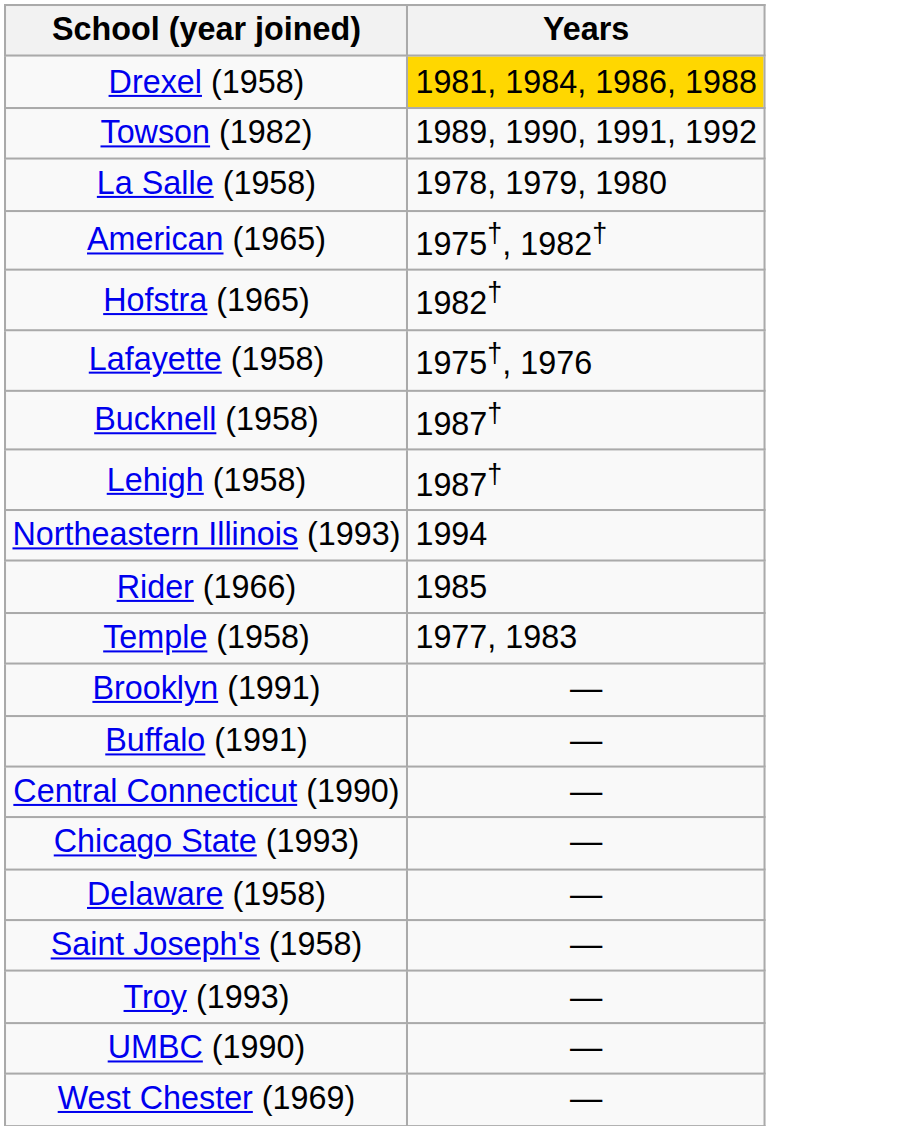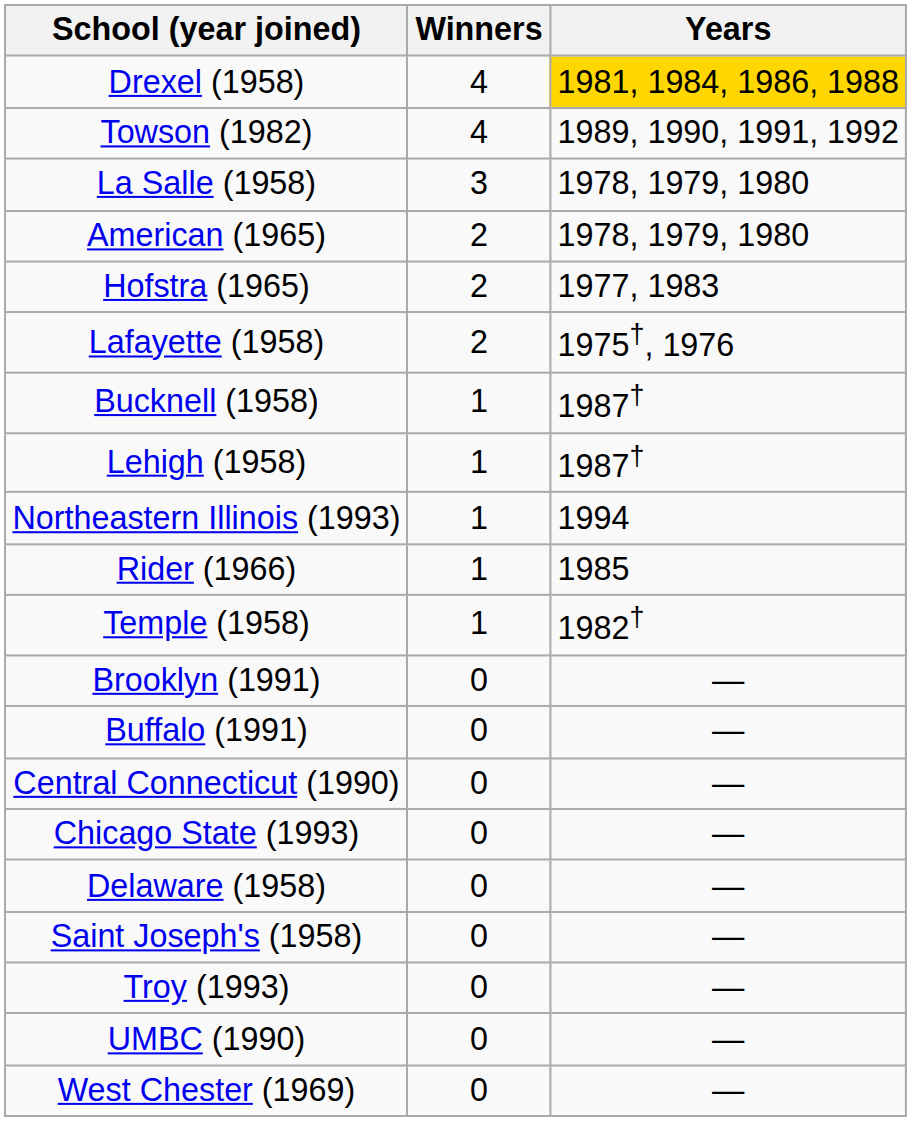 <table class="wikitable">
 <tr>
 <th>School (year joined)</th>
+<th>Winners</th>
 <th>Years</th>
 </tr>
 <tr align="center">
 <td><a href='#'>Drexel</a> (1958)</td>
+<td>4</td>
 <td align="left" style="background: gold;">1981, 1984, 1986, 1988</td>
 </tr>
 <tr align="center">
 <td><a href='#'>Towson</a> (1982)</td>
+<td>4</td>
 <td align="left">1989, 1990, 1991, 1992</td>
 </tr>
 <tr align="center">
 <td><a href='#'>La Salle</a> (1958)</td>
+<td>3</td>
 <td align="left">1978, 1979, 1980</td>
 </tr>
 <tr align="center">
 <td><a href='#'>American</a> (1965)</td>
-<td align="left">1975<sup>†</sup>, 1982<sup>†</sup></td>
+<td>2</td>
+<td align="left">1978, 1979, 1980</td>
 </tr>
 <tr align="center">
 <td><a href='#'>Hofstra</a> (1965)</td>
-<td align="left">1982<sup>†</sup></td>
+<td>2</td>
+<td align="left">1977, 1983</td>
 </tr>
 <tr align="center">
 <td><a href='#'>Lafayette</a> (1958)</td>
+<td>2</td>
 <td align="left">1975<sup>†</sup>, 1976</td>
 </tr>
 <tr align="center">
 <td><a href='#'>Bucknell</a> (1958)</td>
+<td>1</td>
 <td align="left">1987<sup>†</sup></td>
 </tr>
 <tr align="center">
 <td><a href='#'>Lehigh</a> (1958)</td>
+<td>1</td>
 <td align="left">1987<sup>†</sup></td>
 </tr>
 <tr align="center">
 <td><a href='#'>Northeastern Illinois</a> (1993)</td>
+<td>1</td>
 <td align="left">1994</td>
 </tr>
 <tr align="center">
 <td><a href='#'>Rider</a> (1966)</td>
+<td>1</td>
 <td align="left">1985</td>
 </tr>
 <tr align="center">
 <td><a href='#'>Temple</a> (1958)</td>
-<td align="left">1977, 1983</td>
+<td>1</td>
+<td align="left">1982<sup>†</sup></td>
 </tr>
 <tr align="center">
 <td><a href='#'>Brooklyn</a> (1991)</td>
+<td>0</td>
 <td align="center">—</td>
 </tr>
 <tr align="center">
 <td><a href='#'>Buffalo</a> (1991)</td>
+<td>0</td>
 <td align="center">—</td>
 </tr>
 <tr align="center">
 <td><a href='#'>Central Connecticut</a> (1990)</td>
+<td>0</td>
 <td align="center">—</td>
 </tr>
 <tr align="center">
 <td><a href='#'>Chicago State</a> (1993)</td>
+<td>0</td>
 <td align="center">—</td>
 </tr>
 <tr align="center">
 <td><a href='#'>Delaware</a> (1958)</td>
+<td>0</td>
 <td align="center">—</td>
 </tr>
 <tr align="center">
 <td><a href='#'>Saint Joseph's</a> (1958)</td>
+<td>0</td>
 <td align="center">—</td>
 </tr>
 <tr align="center">
 <td><a href='#'>Troy</a> (1993)</td>
+<td>0</td>
 <td align="center">—</td>
 </tr>
 <tr align="center">
 <td><a href='#'>UMBC</a> (1990)</td>
+<td>0</td>
 <td align="center">—</td>
 </tr>
 <tr align="center">
 <td><a href='#'>West Chester</a> (1969)</td>
+<td>0</td>
 <td align="center">—</td>
 </tr>
 </table>
